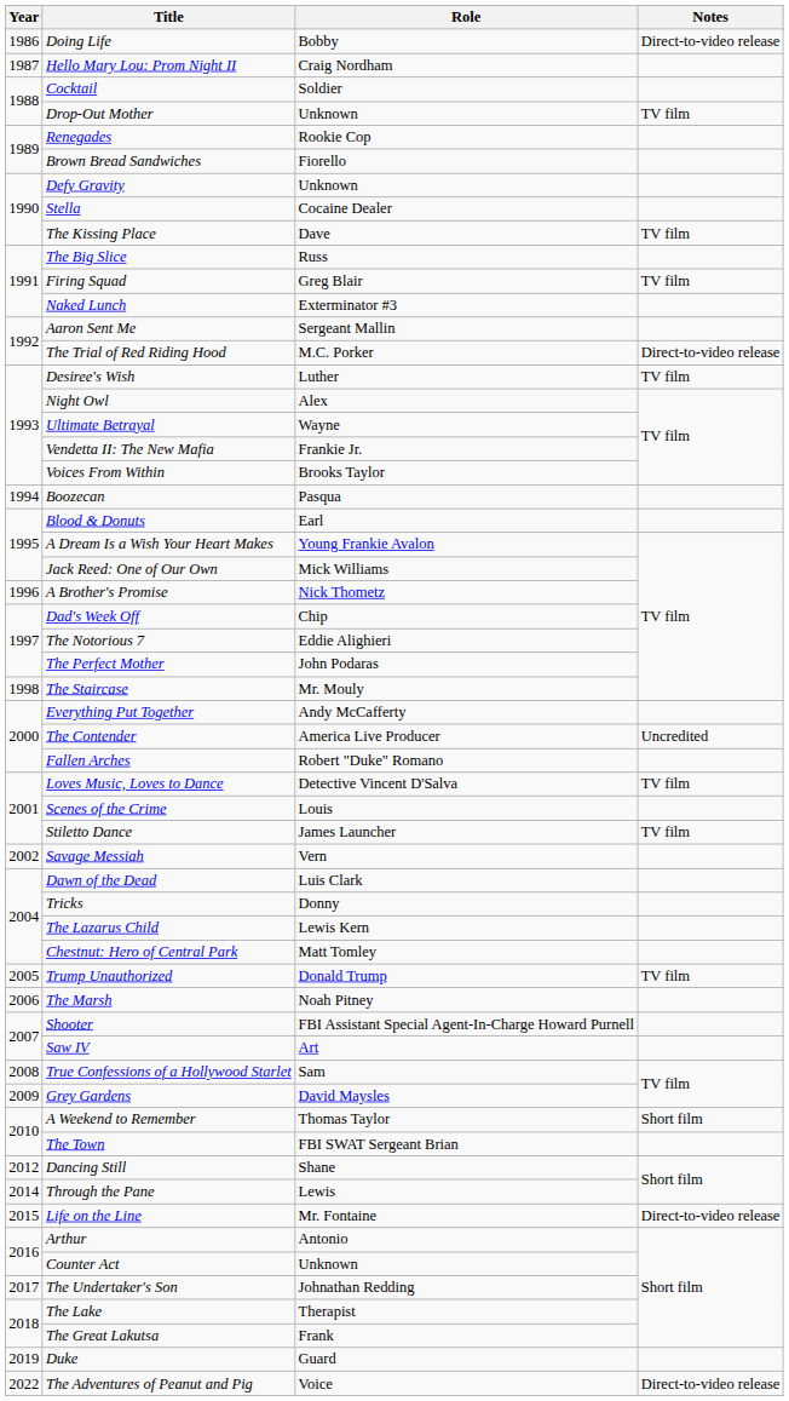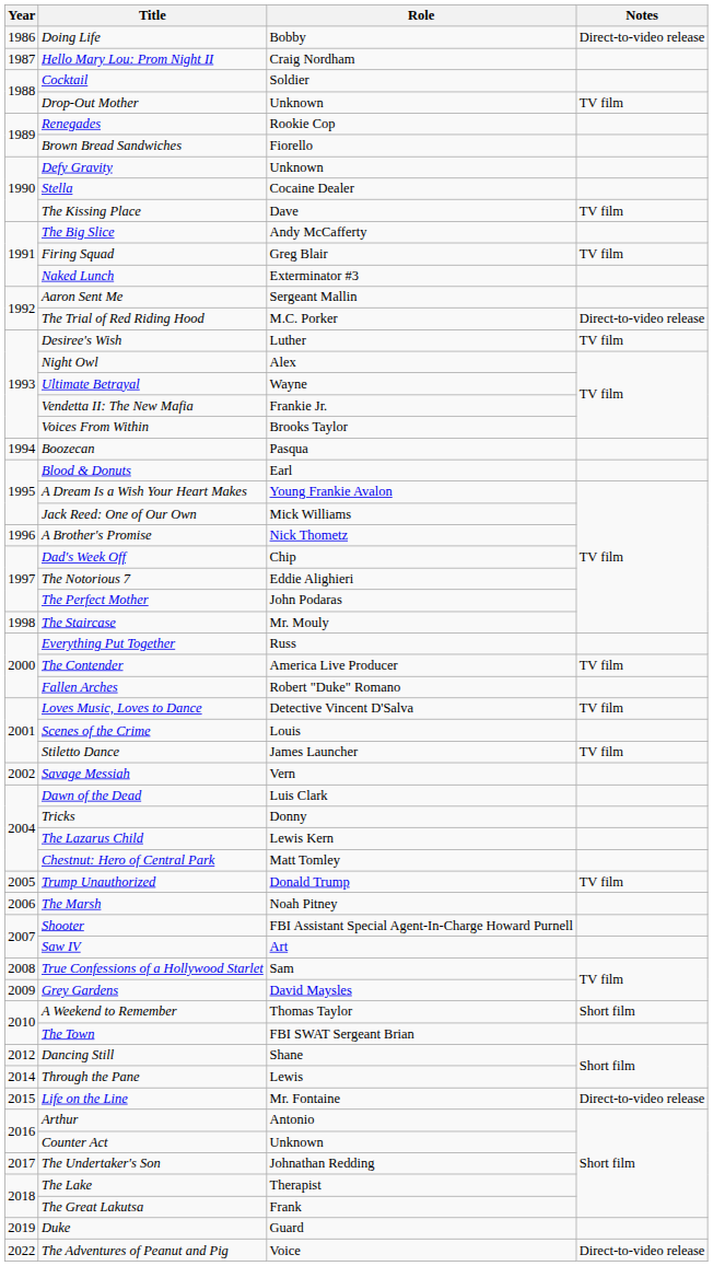 <table class="wikitable sortable">
 <tr>
 <th>Year</th>
 <th>Title</th>
 <th>Role</th>
 <th class="unsortable">Notes</th>
 </tr>
 <tr>
 <td>1986</td>
 <td><em>Doing Life</em></td>
 <td>Bobby</td>
 <td>Direct-to-video release</td>
 </tr>
 <tr>
 <td>1987</td>
 <td><em><a href='#'>Hello Mary Lou: Prom Night II</a></em></td>
 <td>Craig Nordham</td>
 <td></td>
 </tr>
 <tr>
 <td rowspan="2">1988</td>
 <td><em><a href='#'>Cocktail</a></em></td>
 <td>Soldier</td>
 <td></td>
 </tr>
 <tr>
 <td><em>Drop-Out Mother</em></td>
 <td>Unknown</td>
 <td>TV film</td>
 </tr>
 <tr>
 <td rowspan="2">1989</td>
 <td><em><a href='#'>Renegades</a></em></td>
 <td>Rookie Cop</td>
 <td></td>
 </tr>
 <tr>
 <td><em>Brown Bread Sandwiches</em></td>
 <td>Fiorello</td>
 <td></td>
 </tr>
 <tr>
 <td rowspan="3">1990</td>
 <td><em><a href='#'>Defy Gravity</a></em></td>
 <td>Unknown</td>
 <td></td>
 </tr>
 <tr>
 <td><em><a href='#'>Stella</a></em></td>
 <td>Cocaine Dealer</td>
 <td></td>
 </tr>
 <tr>
 <td data-sort-value="Kissing Place, The"><em>The Kissing Place</em></td>
 <td>Dave</td>
 <td>TV film</td>
 </tr>
 <tr>
 <td rowspan="3">1991</td>
 <td data-sort-value="Big Slice, The"><em><a href='#'>The Big Slice</a></em></td>
-<td>Russ</td>
+<td>Andy McCafferty</td>
 <td></td>
 </tr>
 <tr>
 <td><em>Firing Squad</em></td>
 <td>Greg Blair</td>
 <td>TV film</td>
 </tr>
 <tr>
 <td><em><a href='#'>Naked Lunch</a></em></td>
 <td>Exterminator #3</td>
 <td></td>
 </tr>
 <tr>
 <td rowspan="2">1992</td>
 <td><em>Aaron Sent Me</em></td>
 <td>Sergeant Mallin</td>
 <td></td>
 </tr>
 <tr>
 <td data-sort-value="Trial of Red Riding Hood, The"><em>The Trial of Red Riding Hood</em></td>
 <td>M.C. Porker</td>
 <td>Direct-to-video release</td>
 </tr>
 <tr>
 <td rowspan="5">1993</td>
 <td><em>Desiree's Wish</em></td>
 <td>Luther</td>
 <td>TV film</td>
 </tr>
 <tr>
 <td><em>Night Owl</em></td>
 <td>Alex</td>
 <td rowspan="4">TV film</td>
 </tr>
 <tr>
 <td><em><a href='#'>Ultimate Betrayal</a></em></td>
 <td>Wayne</td>
 </tr>
 <tr>
 <td><em>Vendetta II: The New Mafia</em></td>
 <td>Frankie Jr.</td>
 </tr>
 <tr>
 <td><em>Voices From Within</em></td>
 <td>Brooks Taylor</td>
 </tr>
 <tr>
 <td>1994</td>
 <td><em>Boozecan</em></td>
 <td>Pasqua</td>
 <td></td>
 </tr>
 <tr>
 <td rowspan="3">1995</td>
 <td><em><a href='#'>Blood & Donuts</a></em></td>
 <td>Earl</td>
 <td></td>
 </tr>
 <tr>
 <td data-sort-value="Dream Is a Wish Your Heart Makes, A"><em>A Dream Is a Wish Your Heart Makes</em></td>
 <td><a href='#'>Young Frankie Avalon</a></td>
 <td rowspan="7">TV film</td>
 </tr>
 <tr>
 <td><em>Jack Reed: One of Our Own</em></td>
 <td>Mick Williams</td>
 </tr>
 <tr>
 <td>1996</td>
 <td data-sort-value="Brother's Promise, A"><em>A Brother's Promise</em></td>
 <td><a href='#'>Nick Thometz</a></td>
 </tr>
 <tr>
 <td rowspan="3">1997</td>
 <td><em><a href='#'>Dad's Week Off</a></em></td>
 <td>Chip</td>
 </tr>
 <tr>
 <td data-sort-value="Notorious 7, The"><em>The Notorious 7</em></td>
 <td>Eddie Alighieri</td>
 </tr>
 <tr>
 <td data-sort-value="Perfect Mother, The"><em><a href='#'>The Perfect Mother</a></em></td>
 <td>John Podaras</td>
 </tr>
 <tr>
 <td>1998</td>
 <td data-sort-value="Staircase, The"><em><a href='#'>The Staircase</a></em></td>
 <td>Mr. Mouly</td>
 </tr>
 <tr>
 <td rowspan="3">2000</td>
 <td><em><a href='#'>Everything Put Together</a></em></td>
-<td>Andy McCafferty</td>
+<td>Russ</td>
 <td></td>
 </tr>
 <tr>
 <td data-sort-value="Contender, The"><em><a href='#'>The Contender</a></em></td>
 <td>America Live Producer</td>
-<td>Uncredited</td>
+<td>TV film</td>
 </tr>
 <tr>
 <td><em><a href='#'>Fallen Arches</a></em></td>
 <td>Robert "Duke" Romano</td>
 <td></td>
 </tr>
 <tr>
 <td rowspan="3">2001</td>
 <td><em><a href='#'>Loves Music, Loves to Dance</a></em></td>
 <td>Detective Vincent D'Salva</td>
 <td>TV film</td>
 </tr>
 <tr>
 <td><em><a href='#'>Scenes of the Crime</a></em></td>
 <td>Louis</td>
 <td></td>
 </tr>
 <tr>
 <td><em>Stiletto Dance</em></td>
 <td>James Launcher</td>
 <td>TV film</td>
 </tr>
 <tr>
 <td>2002</td>
 <td><em><a href='#'>Savage Messiah</a></em></td>
 <td>Vern</td>
 <td></td>
 </tr>
 <tr>
 <td rowspan="4">2004</td>
 <td><em><a href='#'>Dawn of the Dead</a></em></td>
 <td>Luis Clark</td>
 <td></td>
 </tr>
 <tr>
 <td><em>Tricks</em></td>
 <td>Donny</td>
 <td></td>
 </tr>
 <tr>
 <td data-sort-value="Child, The"><em><a href='#'>The Lazarus Child</a></em></td>
 <td>Lewis Kern</td>
 <td></td>
 </tr>
 <tr>
 <td><em><a href='#'>Chestnut: Hero of Central Park</a></em></td>
 <td>Matt Tomley</td>
 <td></td>
 </tr>
 <tr>
 <td>2005</td>
 <td><em><a href='#'>Trump Unauthorized</a></em></td>
 <td><a href='#'>Donald Trump</a></td>
 <td>TV film</td>
 </tr>
 <tr>
 <td>2006</td>
 <td data-sort-value="Marsh, The"><em><a href='#'>The Marsh</a></em></td>
 <td>Noah Pitney</td>
 <td></td>
 </tr>
 <tr>
 <td rowspan="2">2007</td>
 <td><em><a href='#'>Shooter</a></em></td>
 <td>FBI Assistant Special Agent-In-Charge Howard Purnell</td>
 <td></td>
 </tr>
 <tr>
 <td><em><a href='#'>Saw IV</a></em></td>
 <td><a href='#'>Art</a></td>
 <td></td>
 </tr>
 <tr>
 <td>2008</td>
 <td><em><a href='#'>True Confessions of a Hollywood Starlet</a></em></td>
 <td>Sam</td>
 <td rowspan="2">TV film</td>
 </tr>
 <tr>
 <td>2009</td>
 <td><em><a href='#'>Grey Gardens</a></em></td>
 <td><a href='#'>David Maysles</a></td>
 </tr>
 <tr>
 <td rowspan="2">2010</td>
 <td data-sort-value="Weekend to Remember, A"><em>A Weekend to Remember</em></td>
 <td>Thomas Taylor</td>
 <td>Short film</td>
 </tr>
 <tr>
 <td data-sort-value="Town, The"><em><a href='#'>The Town</a></em></td>
 <td>FBI SWAT Sergeant Brian</td>
 <td></td>
 </tr>
 <tr>
 <td>2012</td>
 <td><em>Dancing Still</em></td>
 <td>Shane</td>
 <td rowspan="2">Short film</td>
 </tr>
 <tr>
 <td>2014</td>
 <td><em>Through the Pane</em></td>
 <td>Lewis</td>
 </tr>
 <tr>
 <td>2015</td>
 <td><em><a href='#'>Life on the Line</a></em></td>
 <td>Mr. Fontaine</td>
 <td>Direct-to-video release</td>
 </tr>
 <tr>
 <td rowspan="2">2016</td>
 <td><em>Arthur</em></td>
 <td>Antonio</td>
 <td rowspan="5">Short film</td>
 </tr>
 <tr>
 <td><em>Counter Act</em></td>
 <td>Unknown</td>
 </tr>
 <tr>
 <td>2017</td>
 <td data-sort-value="Undertaker's Son, The"><em>The Undertaker's Son</em></td>
 <td>Johnathan Redding</td>
 </tr>
 <tr>
 <td rowspan="2">2018</td>
 <td data-sort-value="Lake, The"><em>The Lake</em></td>
 <td>Therapist</td>
 </tr>
 <tr>
 <td data-sort-value="Great Lakutsa, The"><em>The Great Lakutsa</em></td>
 <td>Frank</td>
 </tr>
 <tr>
 <td>2019</td>
 <td><em>Duke</em></td>
 <td>Guard</td>
 <td></td>
 </tr>
 <tr>
 <td>2022</td>
 <td data-sort-value="Adventures of Peanut and Pig, The"><em>The Adventures of Peanut and Pig</em></td>
 <td>Voice</td>
 <td>Direct-to-video release</td>
 </tr>
 </table>
